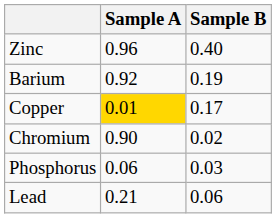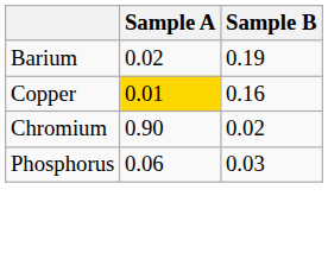 <table class="wikitable">
 <tr>
 <th></th>
 <th>Sample A</th>
 <th>Sample B</th>
 </tr>
 <tr>
-<td>Zinc</td>
-<td>0.96</td>
-<td>0.40</td>
-</tr>
-<tr>
 <td>Barium</td>
-<td>0.92</td>
+<td>0.02</td>
 <td>0.19</td>
 </tr>
 <tr>
 <td>Copper</td>
 <td style="background: gold;">0.01</td>
-<td>0.17</td>
+<td>0.16</td>
 </tr>
 <tr>
 <td>Chromium</td>
 <td>0.90</td>
 <td>0.02</td>
 </tr>
 <tr>
 <td>Phosphorus</td>
 <td>0.06</td>
 <td>0.03</td>
 </tr>
-<tr>
-<td>Lead</td>
-<td>0.21</td>
-<td>0.06</td>
-</tr>
 </table>
